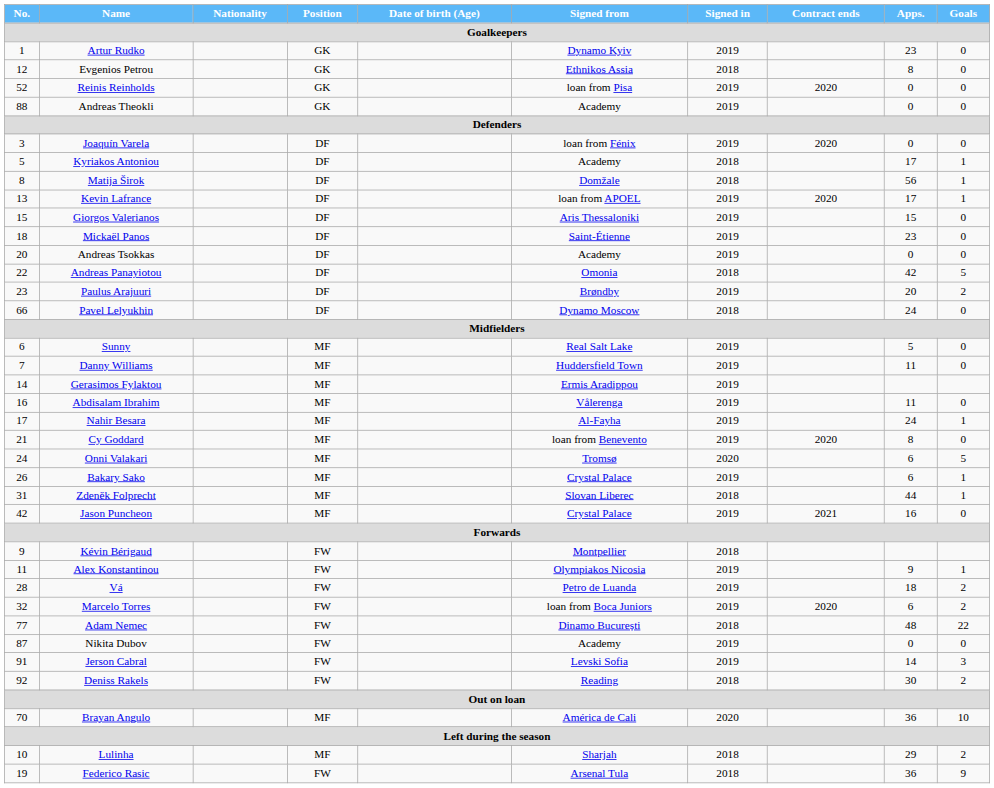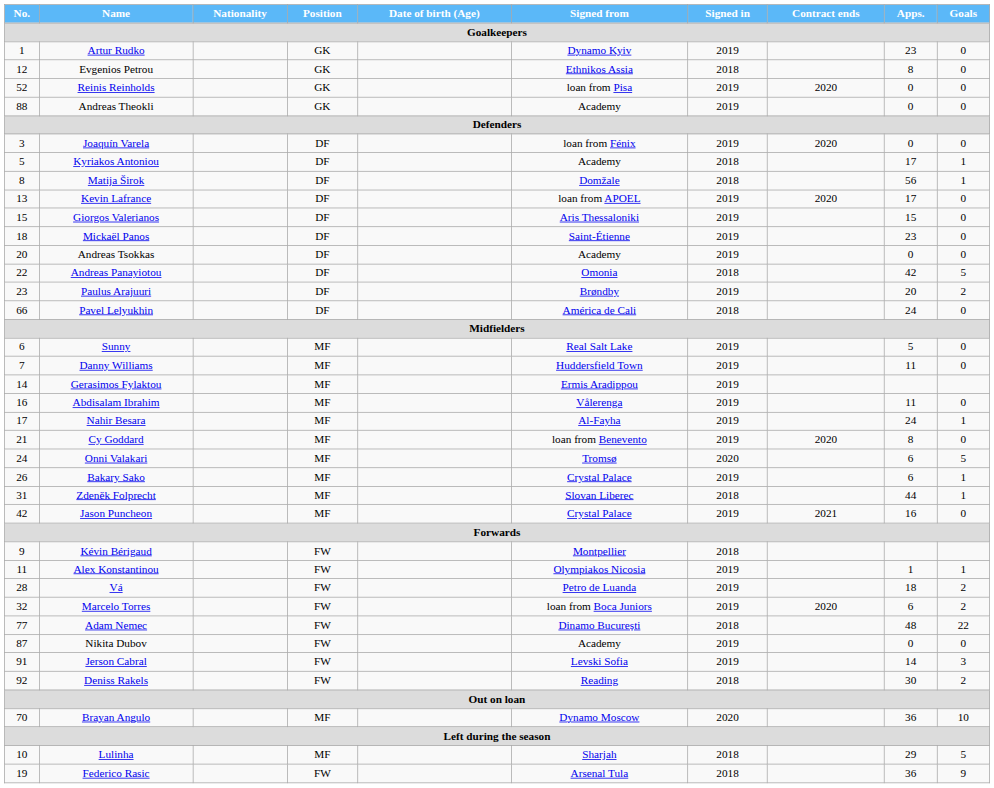 <table class="wikitable"  style="text-align:center; font-size:90%; width:100%;">
 <tr>
 <th style="background:#5BB8F8; color:white; text-align:center;">No.</th>
 <th style="background:#5BB8F8; color:white; text-align:center;">Name</th>
 <th style="background:#5BB8F8; color:white; text-align:center;">Nationality</th>
 <th style="background:#5BB8F8; color:white; text-align:center;">Position</th>
 <th style="background:#5BB8F8; color:white; text-align:center;">Date of birth (Age)</th>
 <th style="background:#5BB8F8; color:white; text-align:center;">Signed from</th>
 <th style="background:#5BB8F8; color:white; text-align:center;">Signed in</th>
 <th style="background:#5BB8F8; color:white; text-align:center;">Contract ends</th>
 <th style="background:#5BB8F8; color:white; text-align:center;">Apps.</th>
 <th style="background:#5BB8F8; color:white; text-align:center;">Goals</th>
 </tr>
 <tr>
 <th colspan="11"  style="background:#dcdcdc; text-align:center;">Goalkeepers</th>
 </tr>
 <tr>
 <td>1</td>
 <td><a href='#'>Artur Rudko</a></td>
 <td></td>
 <td>GK</td>
 <td></td>
 <td><a href='#'>Dynamo Kyiv</a></td>
 <td>2019</td>
 <td></td>
 <td>23</td>
 <td>0</td>
 </tr>
 <tr>
 <td>12</td>
 <td>Evgenios Petrou</td>
 <td></td>
 <td>GK</td>
 <td></td>
 <td><a href='#'>Ethnikos Assia</a></td>
 <td>2018</td>
 <td></td>
 <td>8</td>
 <td>0</td>
 </tr>
 <tr>
 <td>52</td>
 <td><a href='#'>Reinis Reinholds</a></td>
 <td></td>
 <td>GK</td>
 <td></td>
 <td>loan from <a href='#'>Pisa</a></td>
 <td>2019</td>
 <td>2020</td>
 <td>0</td>
 <td>0</td>
 </tr>
 <tr>
 <td>88</td>
 <td>Andreas Theokli</td>
 <td></td>
 <td>GK</td>
 <td></td>
 <td>Academy</td>
 <td>2019</td>
 <td></td>
 <td>0</td>
 <td>0</td>
 </tr>
 <tr>
 <th colspan="11"  style="background:#dcdcdc; text-align:center;">Defenders</th>
 </tr>
 <tr>
 <td>3</td>
 <td><a href='#'>Joaquín Varela</a></td>
 <td></td>
 <td>DF</td>
 <td></td>
 <td>loan from <a href='#'>Fénix</a></td>
 <td>2019</td>
 <td>2020</td>
 <td>0</td>
 <td>0</td>
 </tr>
 <tr>
 <td>5</td>
 <td><a href='#'>Kyriakos Antoniou</a></td>
 <td></td>
 <td>DF</td>
 <td></td>
 <td>Academy</td>
 <td>2018</td>
 <td></td>
 <td>17</td>
 <td>1</td>
 </tr>
 <tr>
 <td>8</td>
 <td><a href='#'>Matija Širok</a></td>
 <td></td>
 <td>DF</td>
 <td></td>
 <td><a href='#'>Domžale</a></td>
 <td>2018</td>
 <td></td>
 <td>56</td>
 <td>1</td>
 </tr>
 <tr>
 <td>13</td>
 <td><a href='#'>Kevin Lafrance</a></td>
 <td></td>
 <td>DF</td>
 <td></td>
 <td>loan from <a href='#'>APOEL</a></td>
 <td>2019</td>
 <td>2020</td>
 <td>17</td>
-<td>1</td>
+<td>0</td>
 </tr>
 <tr>
 <td>15</td>
 <td><a href='#'>Giorgos Valerianos</a></td>
 <td></td>
 <td>DF</td>
 <td></td>
 <td><a href='#'>Aris Thessaloniki</a></td>
 <td>2019</td>
 <td></td>
 <td>15</td>
 <td>0</td>
 </tr>
 <tr>
 <td>18</td>
 <td><a href='#'>Mickaël Panos</a></td>
 <td></td>
 <td>DF</td>
 <td></td>
 <td><a href='#'>Saint-Étienne</a></td>
 <td>2019</td>
 <td></td>
 <td>23</td>
 <td>0</td>
 </tr>
 <tr>
 <td>20</td>
 <td>Andreas Tsokkas</td>
 <td></td>
 <td>DF</td>
 <td></td>
 <td>Academy</td>
 <td>2019</td>
 <td></td>
 <td>0</td>
 <td>0</td>
 </tr>
 <tr>
 <td>22</td>
 <td><a href='#'>Andreas Panayiotou</a></td>
 <td></td>
 <td>DF</td>
 <td></td>
 <td><a href='#'>Omonia</a></td>
 <td>2018</td>
 <td></td>
 <td>42</td>
 <td>5</td>
 </tr>
 <tr>
 <td>23</td>
 <td><a href='#'>Paulus Arajuuri</a> </td>
 <td></td>
 <td>DF</td>
 <td></td>
 <td><a href='#'>Brøndby</a></td>
 <td>2019</td>
 <td></td>
 <td>20</td>
 <td>2</td>
 </tr>
 <tr>
 <td>66</td>
 <td><a href='#'>Pavel Lelyukhin</a></td>
 <td></td>
 <td>DF</td>
 <td></td>
-<td><a href='#'>Dynamo Moscow</a></td>
+<td><a href='#'>América de Cali</a></td>
 <td>2018</td>
 <td></td>
 <td>24</td>
 <td>0</td>
 </tr>
 <tr>
 <th colspan="11"  style="background:#dcdcdc; text-align:center;">Midfielders</th>
 </tr>
 <tr>
 <td>6</td>
 <td><a href='#'>Sunny</a></td>
 <td></td>
 <td>MF</td>
 <td></td>
 <td><a href='#'>Real Salt Lake</a></td>
 <td>2019</td>
 <td></td>
 <td>5</td>
 <td>0</td>
 </tr>
 <tr>
 <td>7</td>
 <td><a href='#'>Danny Williams</a></td>
 <td></td>
 <td>MF</td>
 <td></td>
 <td><a href='#'>Huddersfield Town</a></td>
 <td>2019</td>
 <td></td>
 <td>11</td>
 <td>0</td>
 </tr>
 <tr>
 <td>14</td>
 <td><a href='#'>Gerasimos Fylaktou</a></td>
 <td></td>
 <td>MF</td>
 <td></td>
 <td><a href='#'>Ermis Aradippou</a></td>
 <td>2019</td>
 <td></td>
 <td></td>
 <td></td>
 </tr>
 <tr>
 <td>16</td>
 <td><a href='#'>Abdisalam Ibrahim</a></td>
 <td></td>
 <td>MF</td>
 <td></td>
 <td><a href='#'>Vålerenga</a></td>
 <td>2019</td>
 <td></td>
 <td>11</td>
 <td>0</td>
 </tr>
 <tr>
 <td>17</td>
 <td><a href='#'>Nahir Besara</a></td>
 <td></td>
 <td>MF</td>
 <td></td>
 <td><a href='#'>Al-Fayha</a></td>
 <td>2019</td>
 <td></td>
 <td>24</td>
 <td>1</td>
 </tr>
 <tr>
 <td>21</td>
 <td><a href='#'>Cy Goddard</a></td>
 <td></td>
 <td>MF</td>
 <td></td>
 <td>loan from <a href='#'>Benevento</a></td>
 <td>2019</td>
 <td>2020</td>
 <td>8</td>
 <td>0</td>
 </tr>
 <tr>
 <td>24</td>
 <td><a href='#'>Onni Valakari</a></td>
 <td></td>
 <td>MF</td>
 <td></td>
 <td><a href='#'>Tromsø</a></td>
 <td>2020</td>
 <td></td>
 <td>6</td>
 <td>5</td>
 </tr>
 <tr>
 <td>26</td>
 <td><a href='#'>Bakary Sako</a></td>
 <td></td>
 <td>MF</td>
 <td></td>
 <td><a href='#'>Crystal Palace</a></td>
 <td>2019</td>
 <td></td>
 <td>6</td>
 <td>1</td>
 </tr>
 <tr>
 <td>31</td>
 <td><a href='#'>Zdeněk Folprecht</a></td>
 <td></td>
 <td>MF</td>
 <td></td>
 <td><a href='#'>Slovan Liberec</a></td>
 <td>2018</td>
 <td></td>
 <td>44</td>
 <td>1</td>
 </tr>
 <tr>
 <td>42</td>
 <td><a href='#'>Jason Puncheon</a></td>
 <td></td>
 <td>MF</td>
 <td></td>
 <td><a href='#'>Crystal Palace</a></td>
 <td>2019</td>
 <td>2021</td>
 <td>16</td>
 <td>0</td>
 </tr>
 <tr>
 <th colspan="11"  style="background:#dcdcdc; text-align:center;">Forwards</th>
 </tr>
 <tr>
 <td>9</td>
 <td><a href='#'>Kévin Bérigaud</a> </td>
 <td></td>
 <td>FW</td>
 <td></td>
 <td><a href='#'>Montpellier</a></td>
 <td>2018</td>
 <td></td>
 <td></td>
 <td></td>
 </tr>
 <tr>
 <td>11</td>
 <td><a href='#'>Alex Konstantinou</a></td>
 <td></td>
 <td>FW</td>
 <td></td>
 <td><a href='#'>Olympiakos Nicosia</a></td>
 <td>2019</td>
 <td></td>
-<td>9</td>
+<td>1</td>
 <td>1</td>
 </tr>
 <tr>
 <td>28</td>
 <td><a href='#'>Vá</a></td>
 <td></td>
 <td>FW</td>
 <td></td>
 <td><a href='#'>Petro de Luanda</a></td>
 <td>2019</td>
 <td></td>
 <td>18</td>
 <td>2</td>
 </tr>
 <tr>
 <td>32</td>
 <td><a href='#'>Marcelo Torres</a></td>
 <td></td>
 <td>FW</td>
 <td></td>
 <td>loan from <a href='#'>Boca Juniors</a></td>
 <td>2019</td>
 <td>2020</td>
 <td>6</td>
 <td>2</td>
 </tr>
 <tr>
 <td>77</td>
 <td><a href='#'>Adam Nemec</a></td>
 <td></td>
 <td>FW</td>
 <td></td>
 <td><a href='#'>Dinamo București</a></td>
 <td>2018</td>
 <td></td>
 <td>48</td>
 <td>22</td>
 </tr>
 <tr>
 <td>87</td>
 <td>Nikita Dubov</td>
 <td></td>
 <td>FW</td>
 <td></td>
 <td>Academy</td>
 <td>2019</td>
 <td></td>
 <td>0</td>
 <td>0</td>
 </tr>
 <tr>
 <td>91</td>
 <td><a href='#'>Jerson Cabral</a></td>
 <td></td>
 <td>FW</td>
 <td></td>
 <td><a href='#'>Levski Sofia</a></td>
 <td>2019</td>
 <td></td>
 <td>14</td>
 <td>3</td>
 </tr>
 <tr>
 <td>92</td>
 <td><a href='#'>Deniss Rakels</a></td>
 <td></td>
 <td>FW</td>
 <td></td>
 <td><a href='#'>Reading</a></td>
 <td>2018</td>
 <td></td>
 <td>30</td>
 <td>2</td>
 </tr>
 <tr>
 <th colspan="11"  style="background:#dcdcdc; text-align:center;">Out on loan</th>
 </tr>
 <tr>
 <td>70</td>
 <td><a href='#'>Brayan Angulo</a></td>
 <td></td>
 <td>MF</td>
 <td></td>
-<td><a href='#'>América de Cali</a></td>
+<td><a href='#'>Dynamo Moscow</a></td>
 <td>2020</td>
 <td></td>
 <td>36</td>
 <td>10</td>
 </tr>
 <tr>
 <th colspan="11"  style="background:#dcdcdc; text-align:center;">Left during the season</th>
 </tr>
 <tr>
 <td>10</td>
 <td><a href='#'>Lulinha</a></td>
 <td></td>
 <td>MF</td>
 <td></td>
 <td><a href='#'>Sharjah</a></td>
 <td>2018</td>
 <td></td>
 <td>29</td>
-<td>2</td>
+<td>5</td>
 </tr>
 <tr>
 <td>19</td>
 <td><a href='#'>Federico Rasic</a></td>
 <td></td>
 <td>FW</td>
 <td></td>
 <td><a href='#'>Arsenal Tula</a></td>
 <td>2018</td>
 <td></td>
 <td>36</td>
 <td>9</td>
 </tr>
 </table>
